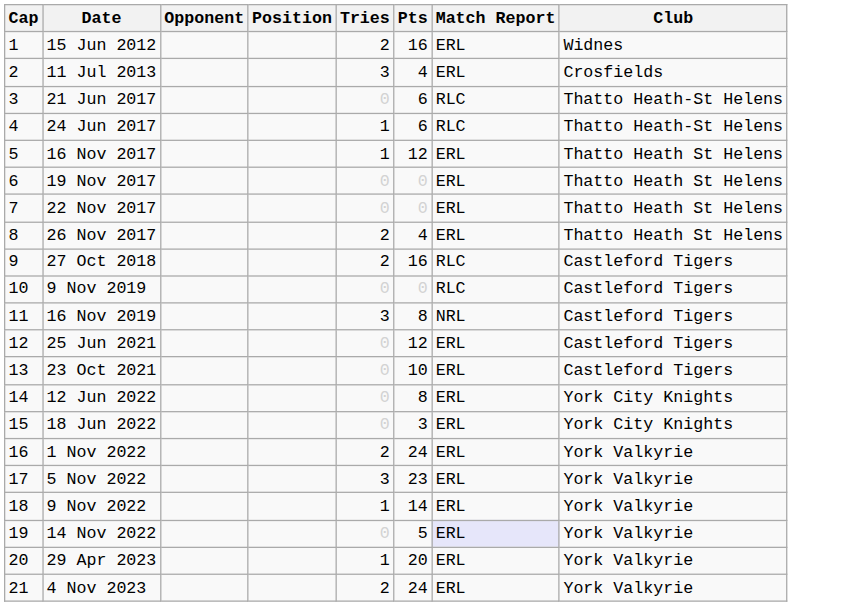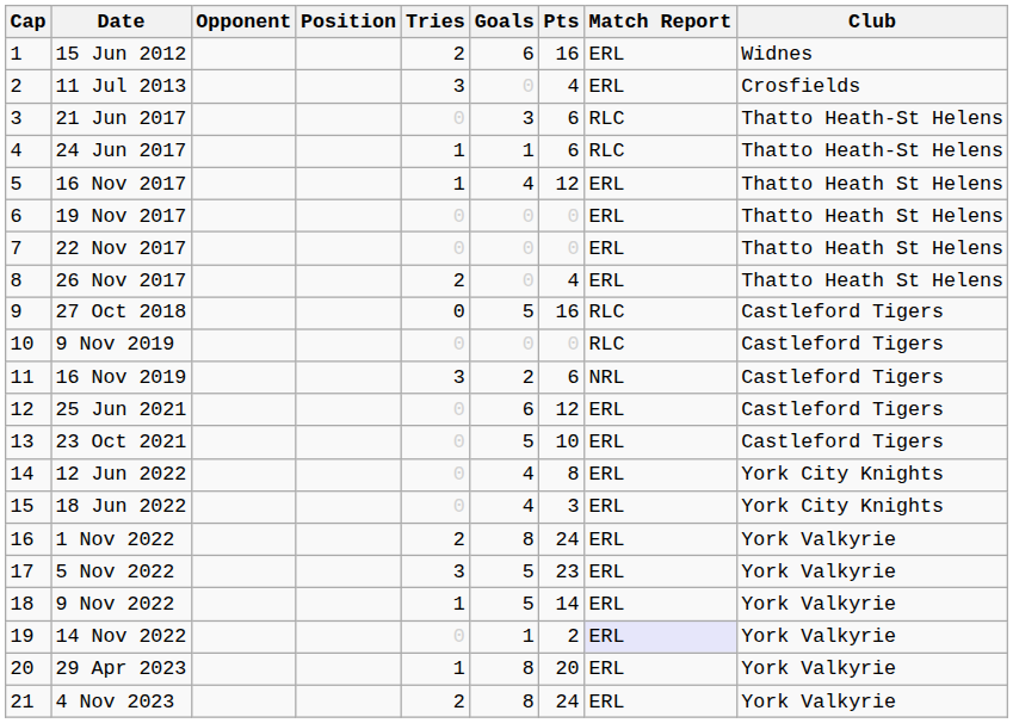 <table class=wikitable>
 <tr>
 <th>Cap</th>
 <th>Date</th>
 <th>Opponent</th>
 <th>Position</th>
 <th>Tries</th>
+<th>Goals</th>
 <th>Pts</th>
 <th>Match Report</th>
 <th>Club</th>
 </tr>
 <tr>
 <td>1</td>
 <td>15 Jun 2012</td>
 <td></td>
 <td></td>
 <td align=right>2</td>
+<td align=right>6</td>
 <td align=right>16</td>
 <td>ERL</td>
 <td>Widnes</td>
 </tr>
 <tr>
 <td>2</td>
 <td>11 Jul 2013</td>
 <td></td>
 <td></td>
 <td align=right>3</td>
+<td align=right style="color:lightgray">0</td>
 <td align=right>4</td>
 <td>ERL</td>
 <td>Crosfields</td>
 </tr>
 <tr>
 <td>3</td>
 <td>21 Jun 2017</td>
 <td></td>
 <td></td>
 <td align=right style="color:lightgray">0</td>
+<td align=right>3</td>
 <td align=right>6</td>
 <td>RLC</td>
 <td>Thatto Heath-St Helens</td>
 </tr>
 <tr>
 <td>4</td>
 <td>24 Jun 2017</td>
 <td></td>
 <td></td>
+<td align=right>1</td>
 <td align=right>1</td>
 <td align=right>6</td>
 <td>RLC</td>
 <td>Thatto Heath-St Helens</td>
 </tr>
 <tr>
 <td>5</td>
 <td>16 Nov 2017</td>
 <td></td>
 <td></td>
 <td align=right>1</td>
+<td align=right>4</td>
 <td align=right>12</td>
 <td>ERL</td>
 <td>Thatto Heath St Helens</td>
 </tr>
 <tr>
 <td>6</td>
 <td>19 Nov 2017</td>
 <td></td>
 <td></td>
+<td align=right style="color:lightgray">0</td>
 <td align=right style="color:lightgray">0</td>
 <td align=right style="color:lightgray">0</td>
 <td>ERL</td>
 <td>Thatto Heath St Helens</td>
 </tr>
 <tr>
 <td>7</td>
 <td>22 Nov 2017</td>
 <td></td>
 <td></td>
 <td align=right style="color:lightgray">0</td>
 <td align=right style="color:lightgray">0</td>
+<td align=right style="color:lightgray">0</td>
 <td>ERL</td>
 <td>Thatto Heath St Helens</td>
 </tr>
 <tr>
 <td>8</td>
 <td>26 Nov 2017</td>
 <td></td>
 <td></td>
 <td align=right>2</td>
+<td align=right style="color:lightgray">0</td>
 <td align=right>4</td>
 <td>ERL</td>
 <td>Thatto Heath St Helens</td>
 </tr>
 <tr>
 <td>9</td>
 <td>27 Oct 2018</td>
 <td></td>
 <td></td>
-<td align=right>2</td>
+<td align=right>0</td>
+<td align=right>5</td>
 <td align=right>16</td>
 <td>RLC</td>
 <td>Castleford Tigers</td>
 </tr>
 <tr>
 <td>10</td>
 <td>9 Nov 2019</td>
 <td></td>
 <td></td>
 <td align=right style="color:lightgray">0</td>
 <td align=right style="color:lightgray">0</td>
+<td align=right style="color:lightgray">0</td>
 <td>RLC</td>
 <td>Castleford Tigers</td>
 </tr>
 <tr>
 <td>11</td>
 <td>16 Nov 2019</td>
 <td></td>
 <td></td>
 <td align=right>3</td>
-<td align=right>8</td>
+<td align=right>2</td>
+<td align=right>6</td>
 <td>NRL</td>
 <td>Castleford Tigers</td>
 </tr>
 <tr>
 <td>12</td>
 <td>25 Jun 2021</td>
 <td></td>
 <td></td>
 <td align=right style="color:lightgray">0</td>
+<td align=right>6</td>
 <td align=right>12</td>
 <td>ERL</td>
 <td>Castleford Tigers</td>
 </tr>
 <tr>
 <td>13</td>
 <td>23 Oct 2021</td>
 <td></td>
 <td></td>
 <td align=right style="color:lightgray">0</td>
+<td align=right>5</td>
 <td align=right>10</td>
 <td>ERL</td>
 <td>Castleford Tigers</td>
 </tr>
 <tr>
 <td>14</td>
 <td>12 Jun 2022</td>
 <td></td>
 <td></td>
 <td align=right style="color:lightgray">0</td>
+<td align=right>4</td>
 <td align=right>8</td>
 <td>ERL</td>
 <td>York City Knights</td>
 </tr>
 <tr>
 <td>15</td>
 <td>18 Jun 2022</td>
 <td></td>
 <td></td>
 <td align=right style="color:lightgray">0</td>
+<td align=right>4</td>
 <td align=right>3</td>
 <td>ERL</td>
 <td>York City Knights</td>
 </tr>
 <tr>
 <td>16</td>
 <td>1 Nov 2022</td>
 <td></td>
 <td></td>
 <td align=right>2</td>
+<td align=right>8</td>
 <td align=right>24</td>
 <td>ERL</td>
 <td>York Valkyrie</td>
 </tr>
 <tr>
 <td>17</td>
 <td>5 Nov 2022</td>
 <td></td>
 <td></td>
 <td align=right>3</td>
+<td align=right>5</td>
 <td align=right>23</td>
 <td>ERL</td>
 <td>York Valkyrie</td>
 </tr>
 <tr>
 <td>18</td>
 <td>9 Nov 2022</td>
 <td></td>
 <td></td>
 <td align=right>1</td>
+<td align=right>5</td>
 <td align=right>14</td>
 <td>ERL</td>
 <td>York Valkyrie</td>
 </tr>
 <tr>
 <td>19</td>
 <td>14 Nov 2022</td>
 <td></td>
 <td></td>
 <td align=right style="color:lightgray">0</td>
-<td align=right>5</td>
+<td align=right>1</td>
+<td align=right>2</td>
 <td style="background: lavender;">ERL</td>
 <td>York Valkyrie</td>
 </tr>
 <tr>
 <td>20</td>
 <td>29 Apr 2023</td>
 <td></td>
 <td></td>
 <td align=right>1</td>
+<td align=right>8</td>
 <td align=right>20</td>
 <td>ERL</td>
 <td>York Valkyrie</td>
 </tr>
 <tr>
 <td>21</td>
 <td>4 Nov 2023</td>
 <td></td>
 <td></td>
 <td align=right>2</td>
+<td align=right>8</td>
 <td align=right>24</td>
 <td>ERL</td>
 <td>York Valkyrie</td>
 </tr>
 </table>
